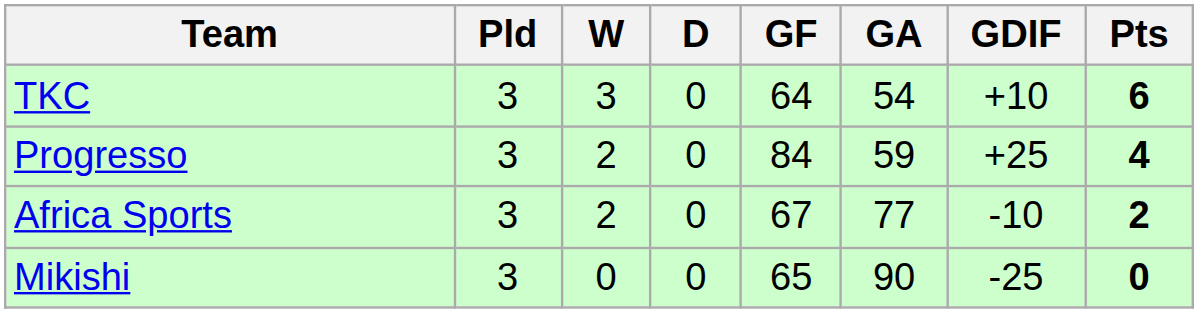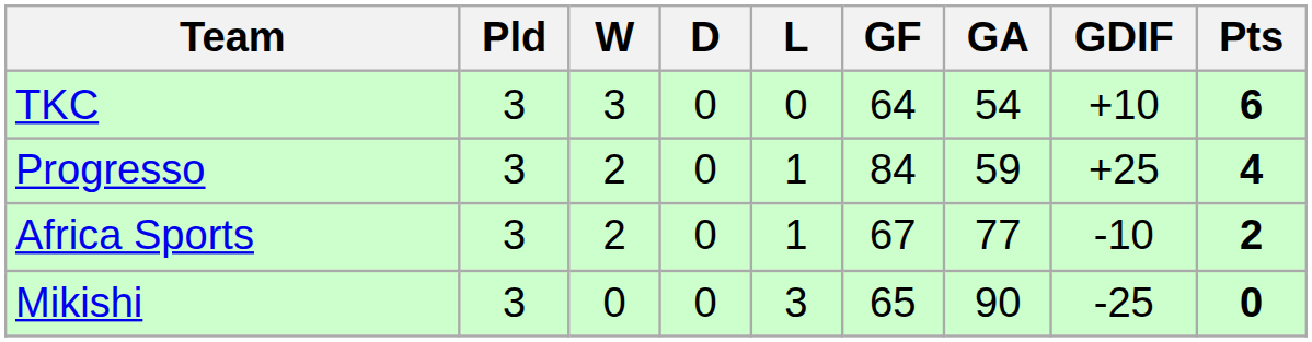 <table class=wikitable style="text-align:center" width=500>
 <tr>
 <th width=25%>Team</th>
 <th width=5%>Pld</th>
 <th width=5%>W</th>
 <th width=5%>D</th>
+<th width=5%>L</th>
 <th width=5%>GF</th>
 <th width=5%>GA</th>
 <th width=5%>GDIF</th>
 <th width=5%>Pts</th>
 </tr>
 <tr bgcolor=#ccffcc>
 <td align="left"> <a href='#'>TKC</a></td>
 <td>3</td>
 <td>3</td>
+<td>0</td>
 <td>0</td>
 <td>64</td>
 <td>54</td>
 <td>+10</td>
 <td><strong>6</strong></td>
 </tr>
 <tr bgcolor=#ccffcc>
 <td align="left"> <a href='#'>Progresso</a></td>
 <td>3</td>
 <td>2</td>
 <td>0</td>
+<td>1</td>
 <td>84</td>
 <td>59</td>
 <td>+25</td>
 <td><strong>4</strong></td>
 </tr>
 <tr bgcolor=#ccffcc>
 <td align="left"> <a href='#'>Africa Sports</a></td>
 <td>3</td>
 <td>2</td>
 <td>0</td>
+<td>1</td>
 <td>67</td>
 <td>77</td>
 <td>-10</td>
 <td><strong>2</strong></td>
 </tr>
 <tr bgcolor=#ccffcc>
 <td align="left"> <a href='#'>Mikishi</a></td>
 <td>3</td>
 <td>0</td>
 <td>0</td>
+<td>3</td>
 <td>65</td>
 <td>90</td>
 <td>-25</td>
 <td><strong>0</strong></td>
 </tr>
 </table>
